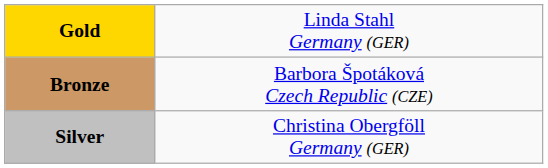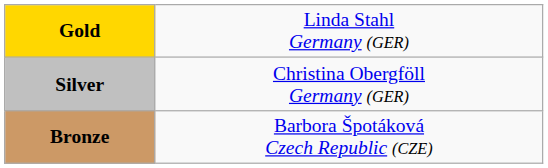 <table class="wikitable" style=" text-align:center; " width="35%">
 <tr>
 <td bgcolor="gold"><strong>Gold</strong></td>
 <td> <a href='#'>Linda Stahl</a><br><em><a href='#'>Germany</a> <small>(GER)</small></em></td>
 </tr>
 <tr>
+<td bgcolor="silver"><strong>Silver</strong></td>
+<td> <a href='#'>Christina Obergföll</a><br><em><a href='#'>Germany</a> <small>(GER)</small></em></td>
+</tr>
+<tr>
 <td bgcolor="CC9966"><strong>Bronze</strong></td>
 <td> <a href='#'>Barbora Špotáková</a><br><em><a href='#'>Czech Republic</a> <small>(CZE)</small></em></td>
 </tr>
-<tr>
-<td bgcolor="silver"><strong>Silver</strong></td>
-<td> <a href='#'>Christina Obergföll</a><br><em><a href='#'>Germany</a> <small>(GER)</small></em></td>
-</tr>
 </table>
